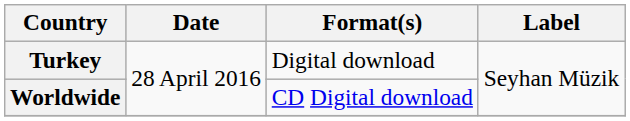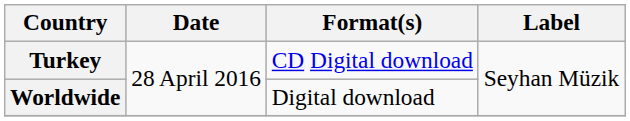 <table class="wikitable plainrowheaders">
 <tr>
 <th scope="col">Country</th>
 <th scope="col">Date</th>
 <th scope="col">Format(s)</th>
 <th scope="col">Label</th>
 </tr>
 <tr>
 <th scope="row">Turkey</th>
 <td rowspan="2">28 April 2016</td>
-<td>Digital download</td>
+<td><a href='#'>CD</a> <a href='#'>Digital download</a></td>
 <td rowspan="2">Seyhan Müzik</td>
 </tr>
 <tr>
 <th scope="row">Worldwide</th>
-<td><a href='#'>CD</a> <a href='#'>Digital download</a></td>
+<td>Digital download</td>
 </tr>
 <tr>
 </tr>
 </table>
